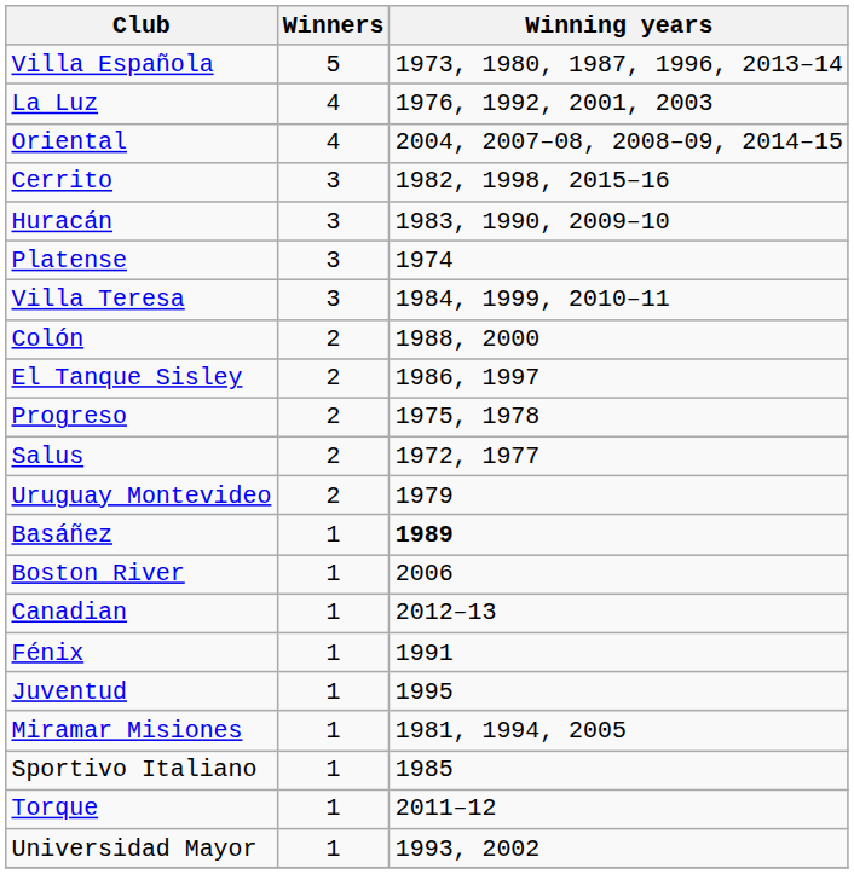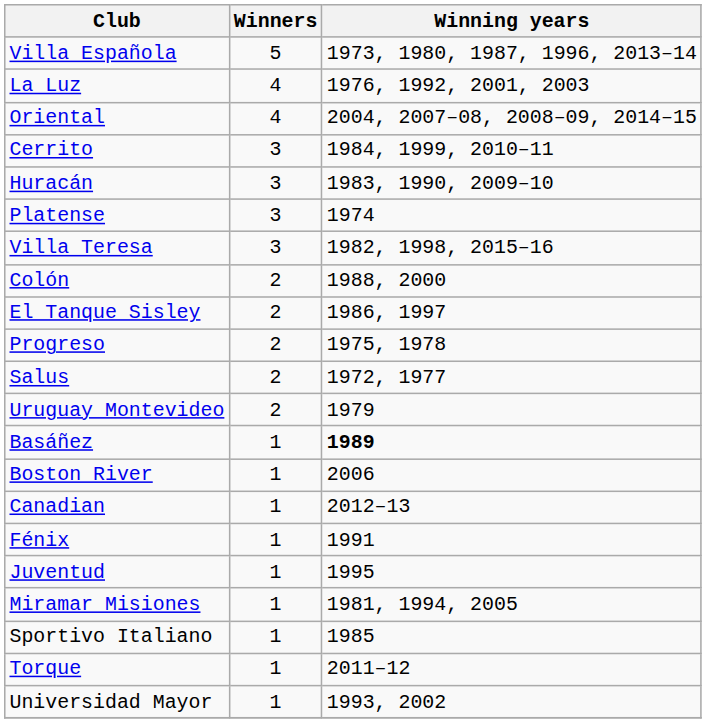 <table class="wikitable sortable">
 <tr>
 <th>Club</th>
 <th>Winners</th>
 <th>Winning years</th>
 </tr>
 <tr>
 <td><a href='#'>Villa Española</a></td>
 <td align=center>5</td>
 <td>1973, 1980, 1987, 1996, 2013–14</td>
 </tr>
 <tr>
 <td><a href='#'>La Luz</a></td>
 <td align=center>4</td>
 <td>1976, 1992, 2001, 2003</td>
 </tr>
 <tr>
 <td><a href='#'>Oriental</a></td>
 <td align=center>4</td>
 <td>2004, 2007–08, 2008–09, 2014–15</td>
 </tr>
 <tr>
 <td><a href='#'>Cerrito</a></td>
 <td align=center>3</td>
-<td>1982, 1998, 2015–16</td>
+<td>1984, 1999, 2010–11</td>
 </tr>
 <tr>
 <td><a href='#'>Huracán</a></td>
 <td align=center>3</td>
 <td>1983, 1990, 2009–10</td>
 </tr>
 <tr>
 <td><a href='#'>Platense</a></td>
 <td align=center>3</td>
 <td>1974</td>
 </tr>
 <tr>
 <td><a href='#'>Villa Teresa</a></td>
 <td align=center>3</td>
-<td>1984, 1999, 2010–11</td>
+<td>1982, 1998, 2015–16</td>
 </tr>
 <tr>
 <td><a href='#'>Colón</a></td>
 <td align=center>2</td>
 <td>1988, 2000</td>
 </tr>
 <tr>
 <td><a href='#'>El Tanque Sisley</a></td>
 <td align=center>2</td>
 <td>1986, 1997</td>
 </tr>
 <tr>
 <td><a href='#'>Progreso</a></td>
 <td align=center>2</td>
 <td>1975, 1978</td>
 </tr>
 <tr>
 <td><a href='#'>Salus</a></td>
 <td align=center>2</td>
 <td>1972, 1977</td>
 </tr>
 <tr>
 <td><a href='#'>Uruguay Montevideo</a></td>
 <td align=center>2</td>
 <td>1979</td>
 </tr>
 <tr>
 <td><a href='#'>Basáñez</a></td>
 <td align=center>1</td>
 <td><strong>1989</strong></td>
 </tr>
 <tr>
 <td><a href='#'>Boston River</a></td>
 <td align=center>1</td>
 <td>2006</td>
 </tr>
 <tr>
 <td><a href='#'>Canadian</a></td>
 <td align=center>1</td>
 <td>2012–13</td>
 </tr>
 <tr>
 <td><a href='#'>Fénix</a></td>
 <td align=center>1</td>
 <td>1991</td>
 </tr>
 <tr>
 <td><a href='#'>Juventud</a></td>
 <td align=center>1</td>
 <td>1995</td>
 </tr>
 <tr>
 <td><a href='#'>Miramar Misiones</a></td>
 <td align=center>1</td>
 <td>1981, 1994, 2005</td>
 </tr>
 <tr>
 <td>Sportivo Italiano</td>
 <td align=center>1</td>
 <td>1985</td>
 </tr>
 <tr>
 <td><a href='#'>Torque</a></td>
 <td align=center>1</td>
 <td>2011–12</td>
 </tr>
 <tr>
 <td>Universidad Mayor</td>
 <td align=center>1</td>
 <td>1993, 2002</td>
 </tr>
 <tr>
 </tr>
 </table>
